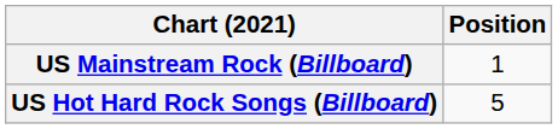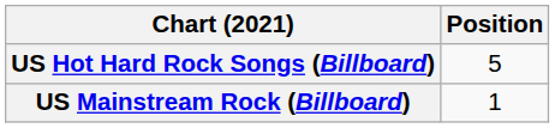 <table class="wikitable sortable plainrowheaders" style="text-align:center">
 <tr>
 <th scope="col">Chart (2021)</th>
 <th scope="col">Position</th>
 </tr>
 <tr>
+<th scope="row">US <a href='#'>Hot Hard Rock Songs</a> (<em><a href='#'>Billboard</a></em>)</th>
+<td>5</td>
+</tr>
+<tr>
 <th scope="row">US <a href='#'>Mainstream Rock</a> (<em><a href='#'>Billboard</a></em>)</th>
 <td>1</td>
 </tr>
-<tr>
-<th scope="row">US <a href='#'>Hot Hard Rock Songs</a> (<em><a href='#'>Billboard</a></em>)</th>
-<td>5</td>
-</tr>
 </table>
